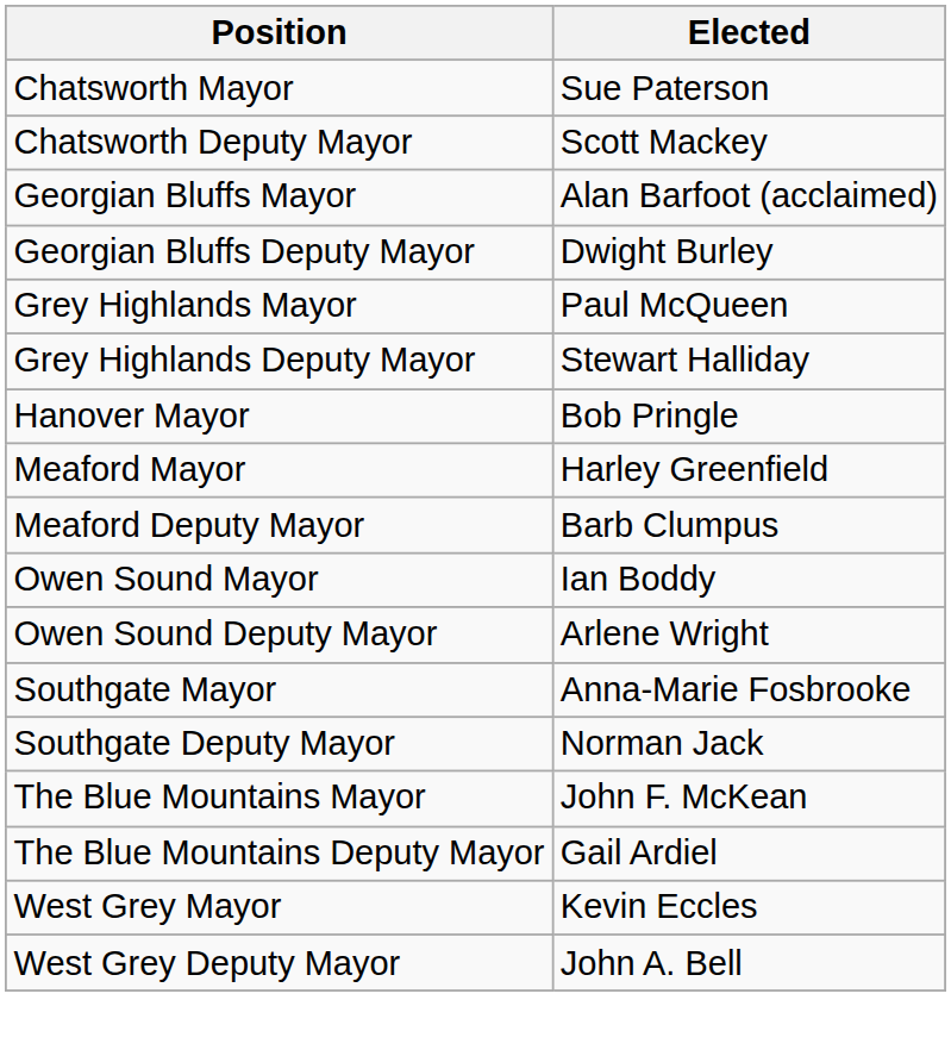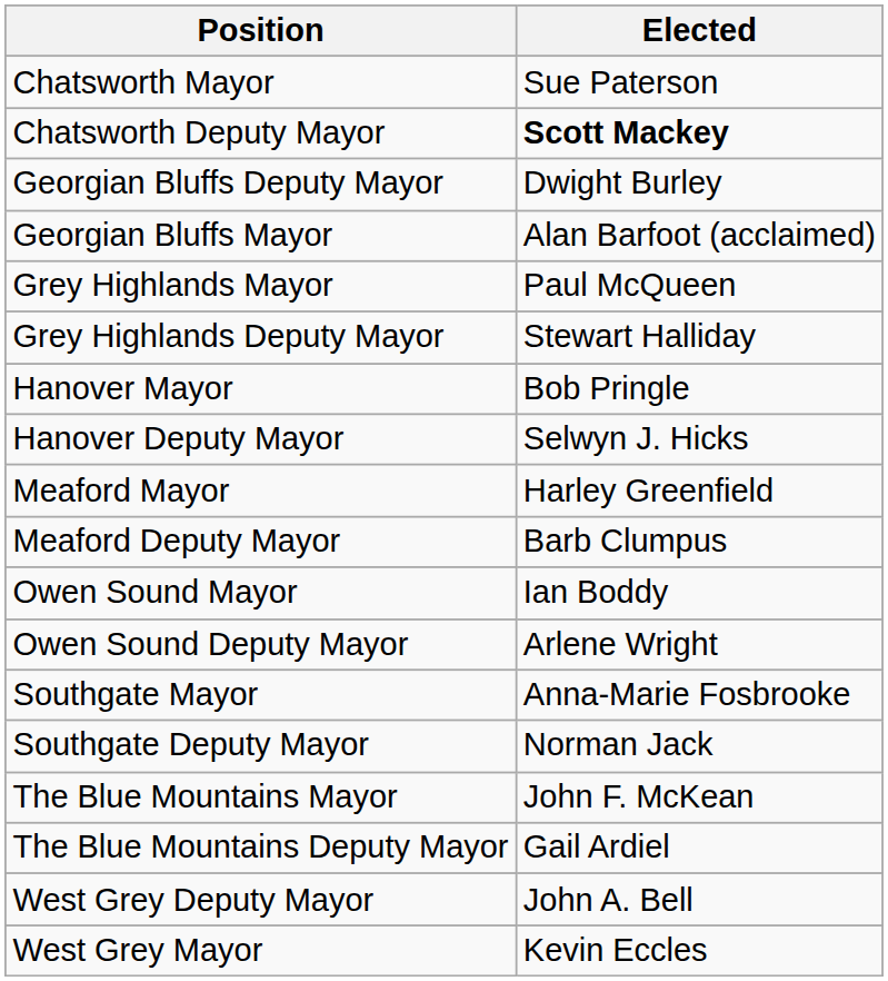 <table class="wikitable">
 <tr>
 <th>Position</th>
 <th>Elected</th>
 </tr>
 <tr>
 <td>Chatsworth Mayor</td>
 <td>Sue Paterson</td>
 </tr>
 <tr>
 <td>Chatsworth Deputy Mayor</td>
-<td>Scott Mackey</td>
+<td><strong>Scott Mackey</strong></td>
+</tr>
+<tr>
+<td>Georgian Bluffs Deputy Mayor</td>
+<td>Dwight Burley</td>
 </tr>
 <tr>
 <td>Georgian Bluffs Mayor</td>
 <td>Alan Barfoot (acclaimed)</td>
-</tr>
-<tr>
-<td>Georgian Bluffs Deputy Mayor</td>
-<td>Dwight Burley</td>
 </tr>
 <tr>
 <td>Grey Highlands Mayor</td>
 <td>Paul McQueen</td>
 </tr>
 <tr>
 <td>Grey Highlands Deputy Mayor</td>
 <td>Stewart Halliday</td>
 </tr>
 <tr>
 <td>Hanover Mayor</td>
 <td>Bob Pringle</td>
+</tr>
+<tr>
+<td>Hanover Deputy Mayor</td>
+<td>Selwyn J. Hicks</td>
 </tr>
 <tr>
 <td>Meaford Mayor</td>
 <td>Harley Greenfield</td>
 </tr>
 <tr>
 <td>Meaford Deputy Mayor</td>
 <td>Barb Clumpus</td>
 </tr>
 <tr>
 <td>Owen Sound Mayor</td>
 <td>Ian Boddy</td>
 </tr>
 <tr>
 <td>Owen Sound Deputy Mayor</td>
 <td>Arlene Wright</td>
 </tr>
 <tr>
 <td>Southgate Mayor</td>
 <td>Anna-Marie Fosbrooke</td>
 </tr>
 <tr>
 <td>Southgate Deputy Mayor</td>
 <td>Norman Jack</td>
 </tr>
 <tr>
 <td>The Blue Mountains Mayor</td>
 <td>John F. McKean</td>
 </tr>
 <tr>
 <td>The Blue Mountains Deputy Mayor</td>
 <td>Gail Ardiel</td>
 </tr>
 <tr>
+<td>West Grey Deputy Mayor</td>
+<td>John A. Bell</td>
+</tr>
+<tr>
 <td>West Grey Mayor</td>
 <td>Kevin Eccles</td>
 </tr>
-<tr>
-<td>West Grey Deputy Mayor</td>
-<td>John A. Bell</td>
-</tr>
 </table>
